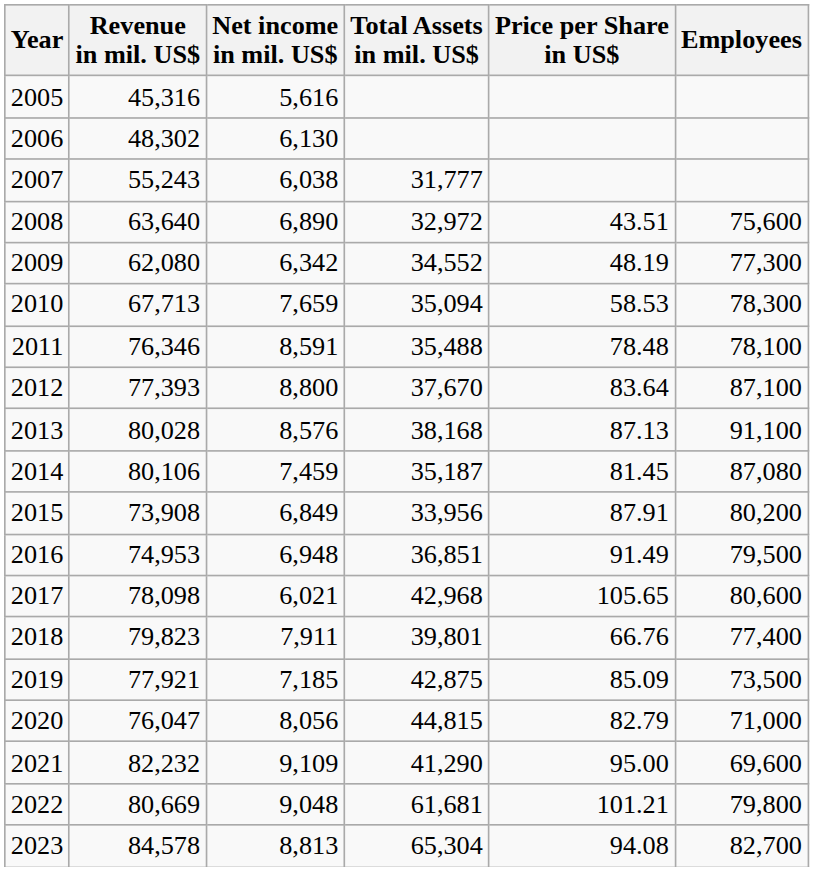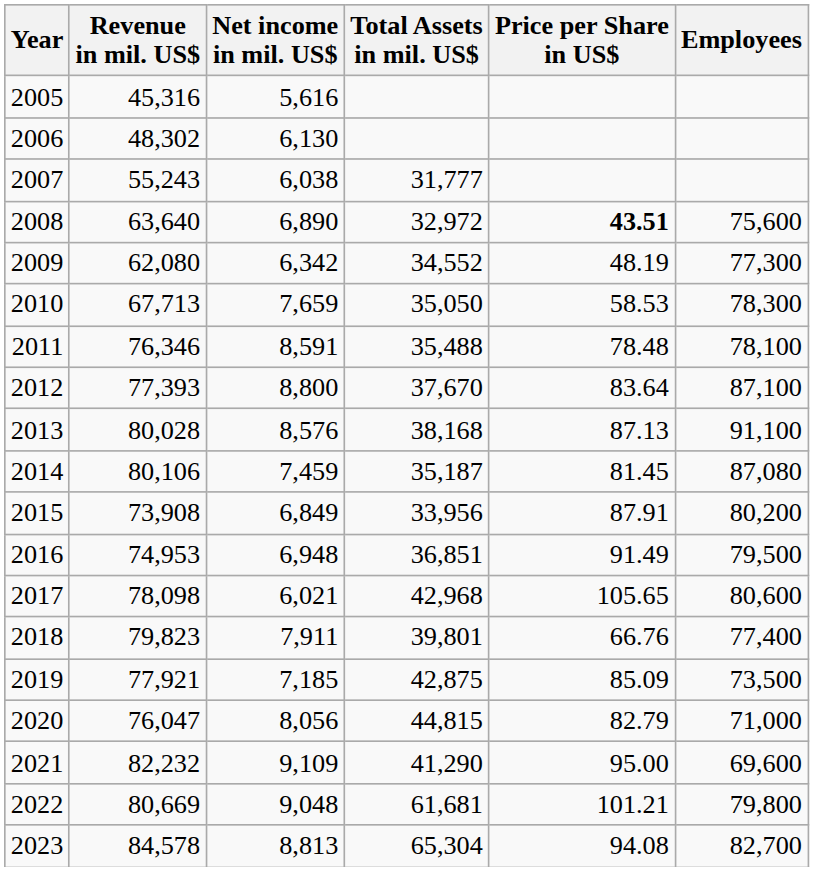 <table class="wikitable float-left" style="text-align: right;">
 <tr>
 <th>Year</th>
 <th>Revenue<br>in mil. US$</th>
 <th>Net income<br>in mil. US$</th>
 <th>Total Assets<br>in mil. US$</th>
 <th>Price per Share<br>in US$</th>
 <th>Employees</th>
 </tr>
 <tr>
 <td>2005</td>
 <td>45,316</td>
 <td>5,616</td>
 <td></td>
 <td></td>
 <td></td>
 </tr>
 <tr>
 <td>2006</td>
 <td>48,302</td>
 <td>6,130</td>
 <td></td>
 <td></td>
 <td></td>
 </tr>
 <tr>
 <td>2007</td>
 <td>55,243</td>
 <td>6,038</td>
 <td>31,777</td>
 <td></td>
 <td></td>
 </tr>
 <tr>
 <td>2008</td>
 <td>63,640</td>
 <td>6,890</td>
 <td>32,972</td>
-<td>43.51</td>
+<td><strong>43.51</strong></td>
 <td>75,600</td>
 </tr>
 <tr>
 <td>2009</td>
 <td>62,080</td>
 <td>6,342</td>
 <td>34,552</td>
 <td>48.19</td>
 <td>77,300</td>
 </tr>
 <tr>
 <td>2010</td>
 <td>67,713</td>
 <td>7,659</td>
-<td>35,094</td>
+<td>35,050</td>
 <td>58.53</td>
 <td>78,300</td>
 </tr>
 <tr>
 <td>2011</td>
 <td>76,346</td>
 <td>8,591</td>
 <td>35,488</td>
 <td>78.48</td>
 <td>78,100</td>
 </tr>
 <tr>
 <td>2012</td>
 <td>77,393</td>
 <td>8,800</td>
 <td>37,670</td>
 <td>83.64</td>
 <td>87,100</td>
 </tr>
 <tr>
 <td>2013</td>
 <td>80,028</td>
 <td>8,576</td>
 <td>38,168</td>
 <td>87.13</td>
 <td>91,100</td>
 </tr>
 <tr>
 <td>2014</td>
 <td>80,106</td>
 <td>7,459</td>
 <td>35,187</td>
 <td>81.45</td>
 <td>87,080</td>
 </tr>
 <tr>
 <td>2015</td>
 <td>73,908</td>
 <td>6,849</td>
 <td>33,956</td>
 <td>87.91</td>
 <td>80,200</td>
 </tr>
 <tr>
 <td>2016</td>
 <td>74,953</td>
 <td>6,948</td>
 <td>36,851</td>
 <td>91.49</td>
 <td>79,500</td>
 </tr>
 <tr>
 <td>2017</td>
 <td>78,098</td>
 <td>6,021</td>
 <td>42,968</td>
 <td>105.65</td>
 <td>80,600</td>
 </tr>
 <tr>
 <td>2018</td>
 <td>79,823</td>
 <td>7,911</td>
 <td>39,801</td>
 <td>66.76</td>
 <td>77,400</td>
 </tr>
 <tr>
 <td>2019</td>
 <td>77,921</td>
 <td>7,185</td>
 <td>42,875</td>
 <td>85.09</td>
 <td>73,500</td>
 </tr>
 <tr>
 <td>2020</td>
 <td>76,047</td>
 <td>8,056</td>
 <td>44,815</td>
 <td>82.79</td>
 <td>71,000</td>
 </tr>
 <tr>
 <td>2021</td>
 <td>82,232</td>
 <td>9,109</td>
 <td>41,290</td>
 <td>95.00</td>
 <td>69,600</td>
 </tr>
 <tr>
 <td>2022</td>
 <td>80,669</td>
 <td>9,048</td>
 <td>61,681</td>
 <td>101.21</td>
 <td>79,800</td>
 </tr>
 <tr>
 <td>2023</td>
 <td>84,578</td>
 <td>8,813</td>
 <td>65,304</td>
 <td>94.08</td>
 <td>82,700</td>
 </tr>
 </table>
